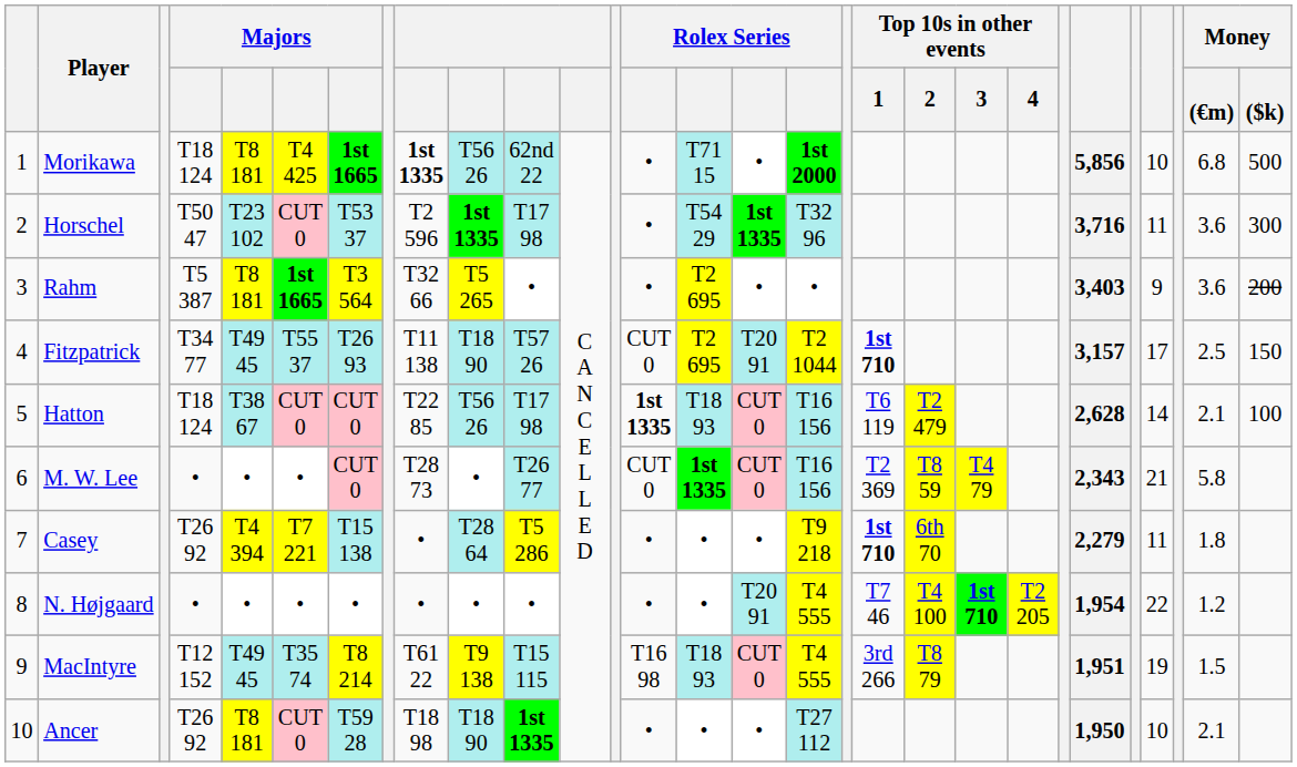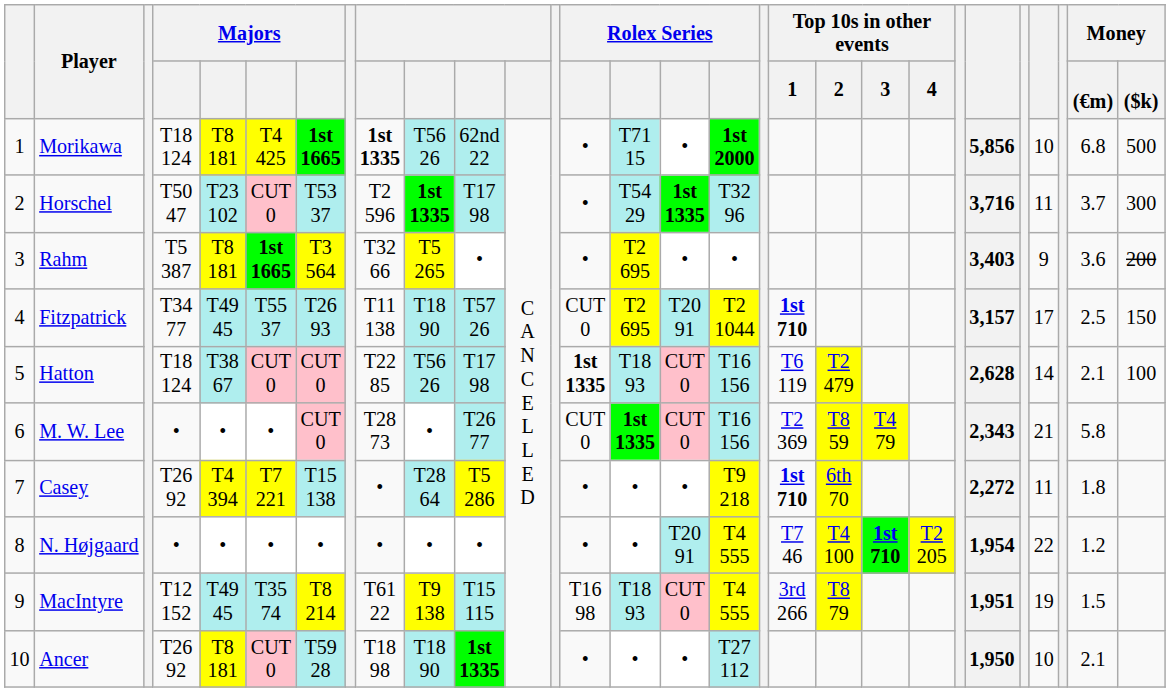 <table class=wikitable style=font-size:85%;text-align:center>
 <tr>
 <th rowspan=2></th>
 <th rowspan="2";>Player</th>
 <th rowspan="12"></th>
 <th colspan=4><a href='#'>Majors</a></th>
 <th rowspan="12"></th>
 <th colspan=4></th>
 <th rowspan="12"></th>
 <th colspan=4><a href='#'>Rolex Series</a></th>
 <th rowspan="12"></th>
 <th colspan="4">Top 10s in other  events</th>
 <th rowspan="12"></th>
 <th rowspan=2></th>
 <th rowspan="12"></th>
 <th rowspan=2></th>
 <th rowspan="12"></th>
 <th colspan=2>Money</th>
 </tr>
 <tr>
 <th style="width:25px;"></th>
 <th style="width:25px;"></th>
 <th style="width:25px;"></th>
 <th style="width:25px;"></th>
 <th style="width:25px;"></th>
 <th style="width:25px;"></th>
 <th style="width:25px;"></th>
 <th style="width:25px;"></th>
 <th style="width:25px;"></th>
 <th style="width:25px;"></th>
 <th style="width:25px;"></th>
 <th style="width:25px;"></th>
 <th style="width:25px;">1</th>
 <th style="width:25px;">2</th>
 <th style="width:25px;">3</th>
 <th style="width:25px;">4</th>
 <th style="width:25px;"><br>(€m)</th>
 <th style="width:25px;"><br>($k)</th>
 </tr>
 <tr>
 <td>1</td>
 <td align="left"> <a href='#'>Morikawa</a></td>
 <td>T18<br>124</td>
 <td bgcolor=yellow>T8<br>181</td>
 <td bgcolor=yellow>T4<br>425</td>
 <td bgcolor=lime><strong>1st<br>1665</strong></td>
 <td><strong>1st<br>1335</strong></td>
 <td bgcolor="afeeee">T56<br>26</td>
 <td bgcolor="afeeee">62nd<br>22</td>
 <td rowspan=10>C<br>A<br>N<br>C<br>E<br>L<br>L<br>E<br>D</td>
 <td>•</td>
 <td bgcolor="afeeee">T71<br>15</td>
 <td style="background:white">•</td>
 <td bgcolor=lime><strong>1st<br>2000</strong></td>
 <td></td>
 <td></td>
 <td></td>
 <td></td>
 <th>5,856</th>
 <td>10</td>
 <td>6.8</td>
 <td>500</td>
 </tr>
 <tr>
 <td>2</td>
 <td align="left"> <a href='#'>Horschel</a></td>
 <td>T50<br>47</td>
 <td bgcolor="afeeee">T23<br>102</td>
 <td bgcolor=pink>CUT<br>0</td>
 <td bgcolor="afeeee">T53<br>37</td>
 <td>T2<br>596</td>
 <td bgcolor=lime><strong>1st<br>1335</strong></td>
 <td bgcolor="afeeee">T17<br>98</td>
 <td>•</td>
 <td bgcolor="afeeee">T54<br>29</td>
 <td bgcolor=lime><strong>1st<br>1335</strong></td>
 <td bgcolor="afeeee">T32<br>96</td>
 <td></td>
 <td></td>
 <td></td>
 <td></td>
 <th>3,716</th>
 <td>11</td>
-<td>3.6</td>
+<td>3.7</td>
 <td>300</td>
 </tr>
 <tr>
 <td>3</td>
 <td align="left"> <a href='#'>Rahm</a></td>
 <td>T5<br>387</td>
 <td bgcolor=yellow>T8<br>181</td>
 <td bgcolor=lime><strong>1st<br>1665</strong></td>
 <td bgcolor=yellow>T3<br>564</td>
 <td>T32<br>66</td>
 <td bgcolor=yellow>T5<br>265</td>
 <td style="background:white">•</td>
 <td>•</td>
 <td bgcolor=yellow>T2<br>695</td>
 <td style="background:white">•</td>
 <td style="background:white">•</td>
 <td></td>
 <td></td>
 <td></td>
 <td></td>
 <th>3,403</th>
 <td>9</td>
 <td>3.6</td>
 <td><s>200</s></td>
 </tr>
 <tr>
 <td>4</td>
 <td align="left"> <a href='#'>Fitzpatrick</a></td>
 <td>T34<br>77</td>
 <td bgcolor="afeeee">T49<br>45</td>
 <td bgcolor="afeeee">T55<br>37</td>
 <td bgcolor="afeeee">T26<br>93</td>
 <td>T11<br>138</td>
 <td bgcolor="afeeee">T18<br>90</td>
 <td bgcolor="afeeee">T57<br>26</td>
 <td>CUT<br>0</td>
 <td bgcolor=yellow>T2<br>695</td>
 <td bgcolor="afeeee">T20<br>91</td>
 <td bgcolor=yellow>T2<br>1044</td>
 <td><strong><a href='#'>1st</a><br>710</strong></td>
 <td></td>
 <td></td>
 <td></td>
 <th>3,157</th>
 <td>17</td>
 <td>2.5</td>
 <td>150</td>
 </tr>
 <tr>
 <td>5</td>
 <td align="left"> <a href='#'>Hatton</a></td>
 <td>T18<br>124</td>
 <td bgcolor="afeeee">T38<br>67</td>
 <td bgcolor=pink>CUT<br>0</td>
 <td bgcolor=pink>CUT<br>0</td>
 <td>T22<br>85</td>
 <td bgcolor="afeeee">T56<br>26</td>
 <td bgcolor="afeeee">T17<br>98</td>
 <td><strong>1st<br>1335</strong></td>
 <td bgcolor="afeeee">T18<br>93</td>
 <td bgcolor=pink>CUT<br>0</td>
 <td bgcolor="afeeee">T16<br>156</td>
 <td><a href='#'>T6</a><br>119</td>
 <td bgcolor=yellow><a href='#'>T2</a><br>479</td>
 <td></td>
 <td></td>
 <th>2,628</th>
 <td>14</td>
 <td>2.1</td>
 <td>100</td>
 </tr>
 <tr>
 <td>6</td>
 <td align="left"> <a href='#'>M. W. Lee</a></td>
 <td>•</td>
 <td style="background:white">•</td>
 <td style="background:white">•</td>
 <td bgcolor=pink>CUT<br>0</td>
 <td>T28<br>73</td>
 <td style="background:white">•</td>
 <td bgcolor="afeeee">T26<br>77</td>
 <td>CUT<br>0</td>
 <td bgcolor=lime><strong>1st<br>1335</strong></td>
 <td bgcolor=pink>CUT<br>0</td>
 <td bgcolor="afeeee">T16<br>156</td>
 <td><a href='#'>T2</a><br>369</td>
 <td bgcolor="yellow"><a href='#'>T8</a><br>59</td>
 <td bgcolor="yellow"><a href='#'>T4</a><br>79</td>
 <td></td>
 <th>2,343</th>
 <td>21</td>
 <td>5.8</td>
 <td></td>
 </tr>
 <tr>
 <td>7</td>
 <td align="left"> <a href='#'>Casey</a></td>
 <td>T26<br>92</td>
 <td bgcolor=yellow>T4<br>394</td>
 <td bgcolor=yellow>T7<br>221</td>
 <td bgcolor="afeeee">T15<br>138</td>
 <td>•</td>
 <td bgcolor="afeeee">T28<br>64</td>
 <td bgcolor=yellow>T5<br>286</td>
 <td>•</td>
 <td style="background:white">•</td>
 <td style="background:white">•</td>
 <td bgcolor=yellow>T9<br>218</td>
 <td><strong><a href='#'>1st</a><br>710</strong></td>
 <td bgcolor=yellow><a href='#'>6th</a><br>70</td>
 <td></td>
 <td></td>
-<th>2,279</th>
+<th>2,272</th>
 <td>11</td>
 <td>1.8</td>
 <td></td>
 </tr>
 <tr>
 <td>8</td>
 <td align="left"> <a href='#'>N. Højgaard</a></td>
 <td>•</td>
 <td style="background:white">•</td>
 <td style="background:white">•</td>
 <td style="background:white">•</td>
 <td>•</td>
 <td style="background:white">•</td>
 <td style="background:white">•</td>
 <td>•</td>
 <td style="background:white">•</td>
 <td bgcolor="afeeee">T20<br>91</td>
 <td bgcolor=yellow>T4<br>555</td>
 <td><a href='#'>T7</a><br>46</td>
 <td bgcolor=yellow><a href='#'>T4</a><br>100</td>
 <td bgcolor=lime><strong><a href='#'>1st</a><br>710</strong></td>
 <td bgcolor=yellow><a href='#'>T2</a><br>205</td>
 <th>1,954</th>
 <td>22</td>
 <td>1.2</td>
 <td></td>
 </tr>
 <tr>
 <td>9</td>
 <td align="left"> <a href='#'>MacIntyre</a></td>
 <td>T12<br>152</td>
 <td bgcolor="afeeee">T49<br>45</td>
 <td bgcolor="afeeee">T35<br>74</td>
 <td bgcolor=yellow>T8<br>214</td>
 <td>T61<br>22</td>
 <td bgcolor=yellow>T9<br>138</td>
 <td bgcolor="afeeee">T15<br>115</td>
 <td>T16<br>98</td>
 <td bgcolor="afeeee">T18<br>93</td>
 <td bgcolor=pink>CUT<br>0</td>
 <td bgcolor=yellow>T4<br>555</td>
 <td><a href='#'>3rd</a><br>266</td>
 <td bgcolor=yellow><a href='#'>T8</a><br>79</td>
 <td></td>
 <td></td>
 <th>1,951</th>
 <td>19</td>
 <td>1.5</td>
 <td></td>
 </tr>
 <tr>
 <td>10</td>
 <td align="left"> <a href='#'>Ancer</a></td>
 <td>T26<br>92</td>
 <td bgcolor=yellow>T8<br>181</td>
 <td bgcolor=pink>CUT<br>0</td>
 <td bgcolor="afeeee">T59<br>28</td>
 <td>T18<br>98</td>
 <td bgcolor="afeeee">T18<br>90</td>
 <td bgcolor=lime><strong>1st<br>1335</strong></td>
 <td>•</td>
 <td style="background:white">•</td>
 <td style="background:white">•</td>
 <td bgcolor="afeeee">T27<br>112</td>
 <td></td>
 <td></td>
 <td></td>
 <td></td>
 <th>1,950</th>
 <td>10</td>
 <td>2.1</td>
 <td></td>
 </tr>
 </table>
